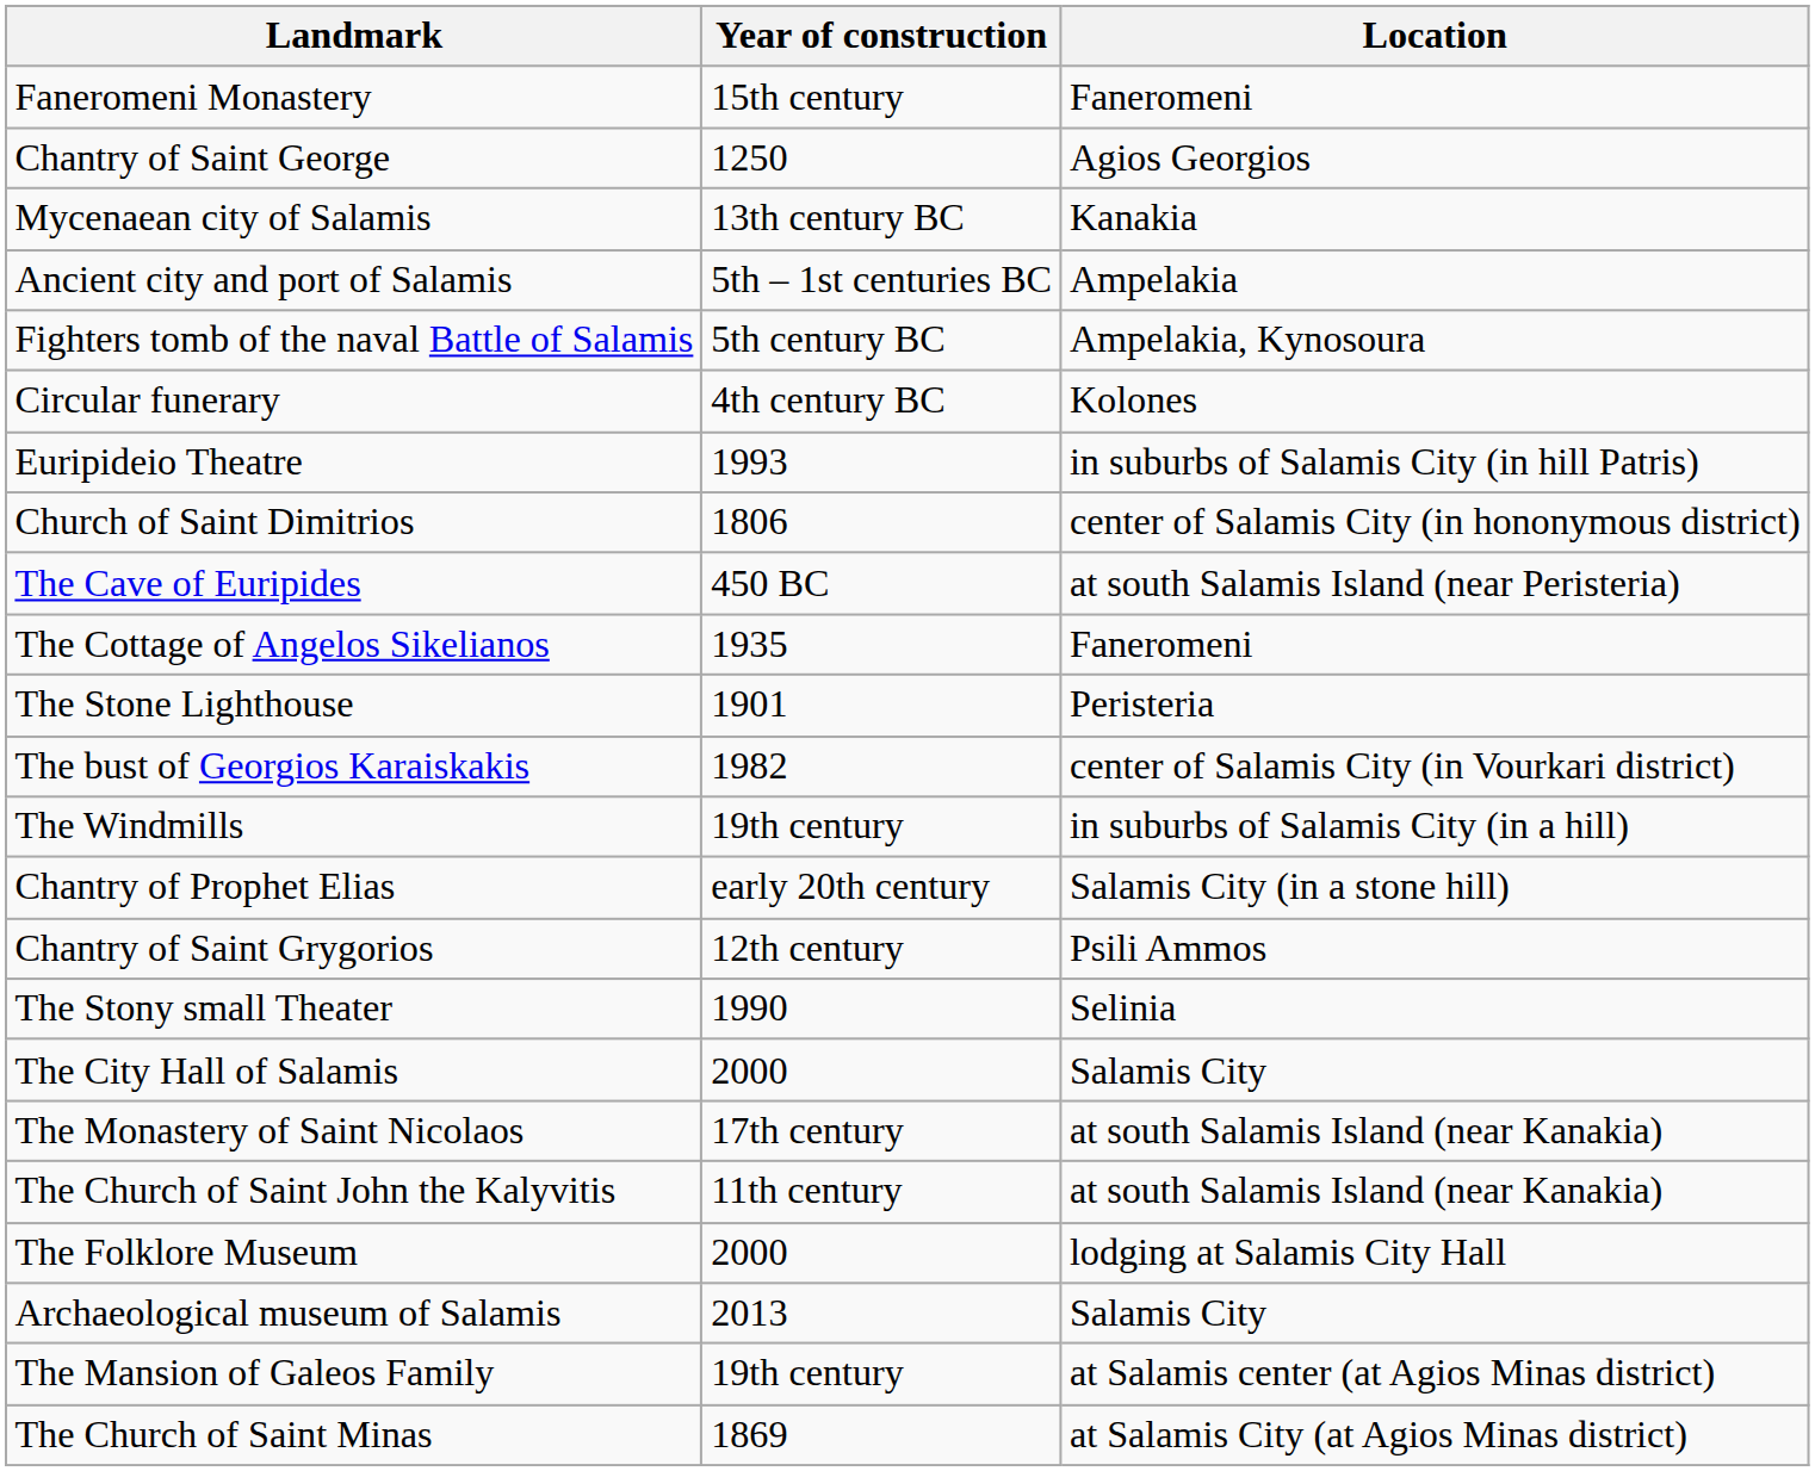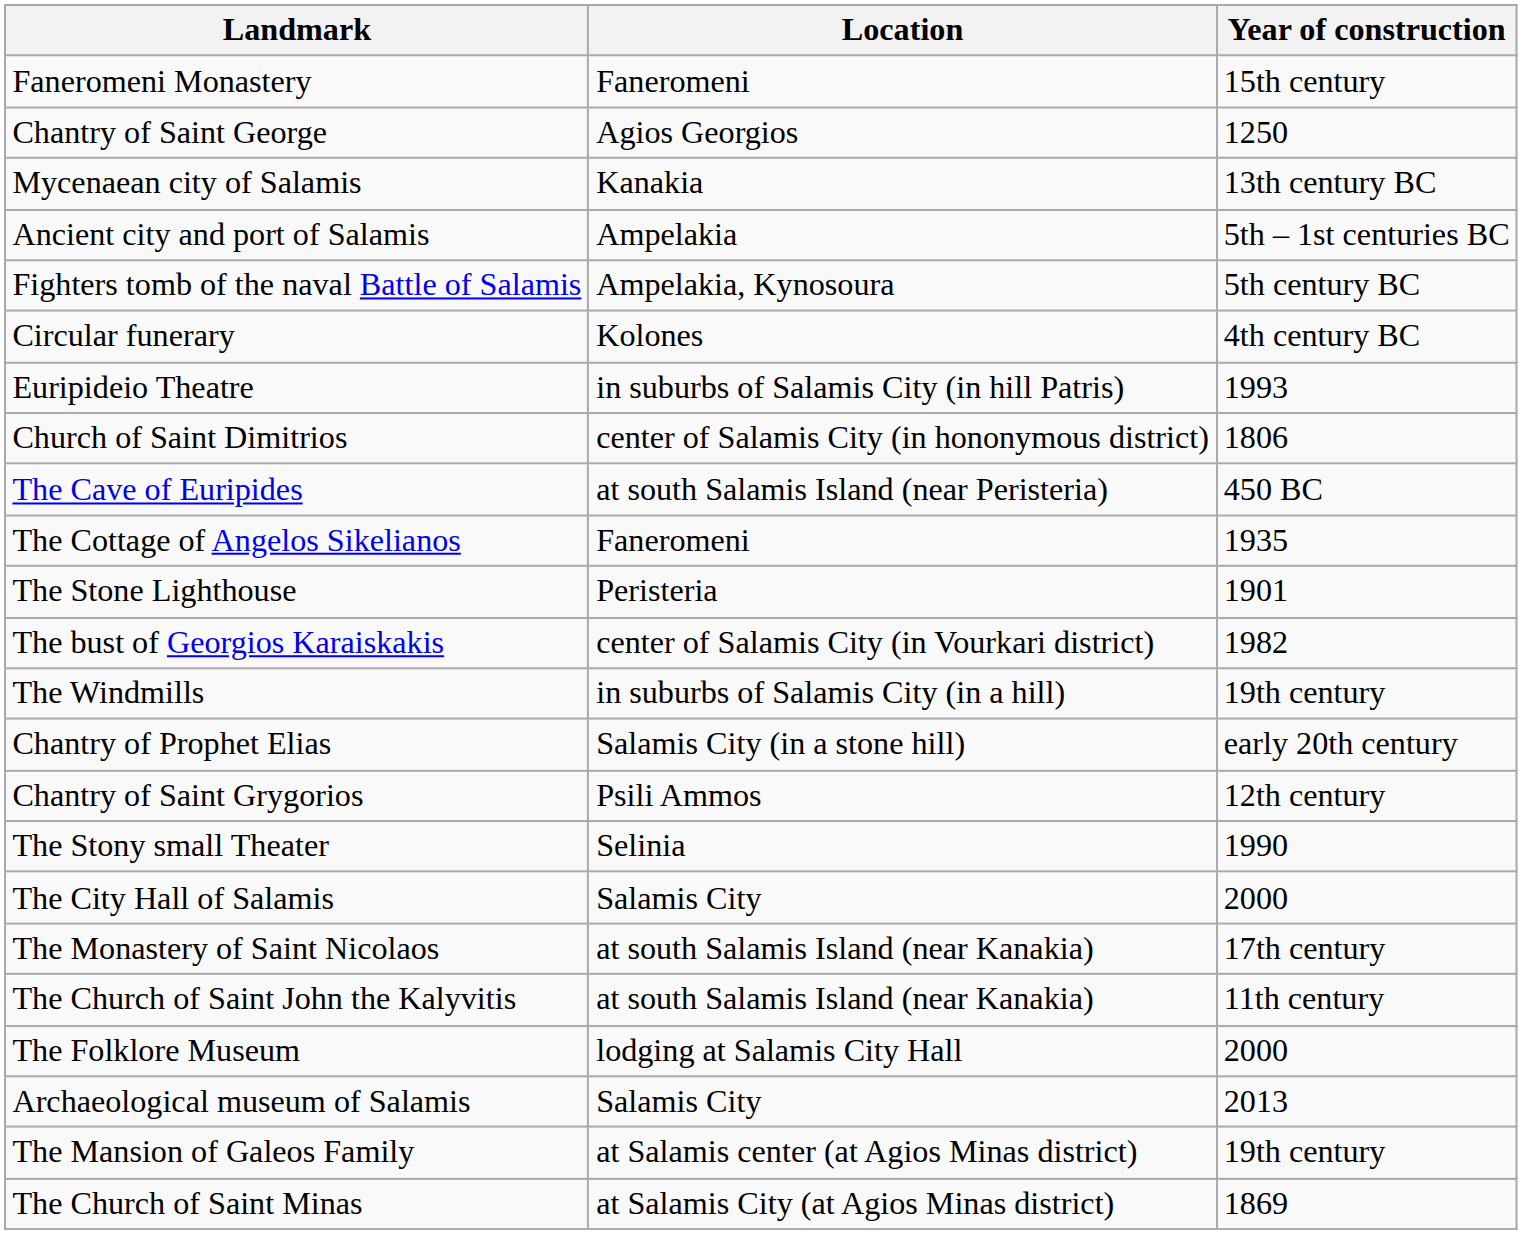 <table class="wikitable sortable">
 <tr>
 <th>Landmark</th>
+<th>Location</th>
 <th>Year of construction</th>
-<th>Location</th>
 </tr>
 <tr>
 <td>Faneromeni Monastery</td>
+<td>Faneromeni</td>
 <td>15th century</td>
-<td>Faneromeni</td>
 </tr>
 <tr>
 <td>Chantry of Saint George</td>
+<td>Agios Georgios</td>
 <td>1250</td>
-<td>Agios Georgios</td>
 </tr>
 <tr>
 <td>Mycenaean city of Salamis</td>
+<td>Kanakia</td>
 <td>13th century BC</td>
-<td>Kanakia</td>
 </tr>
 <tr>
 <td>Ancient city and port of Salamis</td>
+<td>Ampelakia</td>
 <td>5th – 1st centuries BC</td>
-<td>Ampelakia</td>
 </tr>
 <tr>
 <td>Fighters tomb of the naval <a href='#'>Battle of Salamis</a></td>
+<td>Ampelakia, Kynosoura</td>
 <td>5th century BC</td>
-<td>Ampelakia, Kynosoura</td>
 </tr>
 <tr>
 <td>Circular funerary</td>
+<td>Kolones</td>
 <td>4th century BC</td>
-<td>Kolones</td>
 </tr>
 <tr>
 <td>Euripideio Theatre</td>
+<td>in suburbs of Salamis City (in hill Patris)</td>
 <td>1993</td>
-<td>in suburbs of Salamis City (in hill Patris)</td>
 </tr>
 <tr>
 <td>Church of Saint Dimitrios</td>
+<td>center of Salamis City (in hononymous district)</td>
 <td>1806</td>
-<td>center of Salamis City (in hononymous district)</td>
 </tr>
 <tr>
 <td><a href='#'>The Cave of Euripides</a></td>
+<td>at south Salamis Island (near Peristeria)</td>
 <td>450 BC</td>
-<td>at south Salamis Island (near Peristeria)</td>
 </tr>
 <tr>
 <td>The Cottage of <a href='#'>Angelos Sikelianos</a></td>
+<td>Faneromeni</td>
 <td>1935</td>
-<td>Faneromeni</td>
 </tr>
 <tr>
 <td>The Stone Lighthouse</td>
+<td>Peristeria</td>
 <td>1901</td>
-<td>Peristeria</td>
 </tr>
 <tr>
 <td>The bust of <a href='#'>Georgios Karaiskakis</a></td>
+<td>center of Salamis City (in Vourkari district)</td>
 <td>1982</td>
-<td>center of Salamis City (in Vourkari district)</td>
 </tr>
 <tr>
 <td>The Windmills</td>
+<td>in suburbs of Salamis City (in a hill)</td>
 <td>19th century</td>
-<td>in suburbs of Salamis City (in a hill)</td>
 </tr>
 <tr>
 <td>Chantry of Prophet Elias</td>
+<td>Salamis City  (in a stone hill)</td>
 <td>early 20th century</td>
-<td>Salamis City  (in a stone hill)</td>
 </tr>
 <tr>
 <td>Chantry of Saint Grygorios</td>
+<td>Psili Ammos</td>
 <td>12th century</td>
-<td>Psili Ammos</td>
 </tr>
 <tr>
 <td>The Stony small Theater</td>
+<td>Selinia</td>
 <td>1990</td>
-<td>Selinia</td>
 </tr>
 <tr>
 <td>The City Hall of Salamis</td>
+<td>Salamis City</td>
 <td>2000</td>
-<td>Salamis City</td>
 </tr>
 <tr>
 <td>The Monastery of Saint Nicolaos</td>
+<td>at south Salamis Island (near Kanakia)</td>
 <td>17th century</td>
-<td>at south Salamis Island (near Kanakia)</td>
 </tr>
 <tr>
 <td>The Church of Saint John the Kalyvitis</td>
+<td>at south Salamis Island (near Kanakia)</td>
 <td>11th century</td>
-<td>at south Salamis Island (near Kanakia)</td>
 </tr>
 <tr>
 <td>The Folklore Museum</td>
+<td>lodging at Salamis City Hall</td>
 <td>2000</td>
-<td>lodging at Salamis City Hall</td>
 </tr>
 <tr>
 <td>Archaeological museum of Salamis</td>
+<td>Salamis City</td>
 <td>2013</td>
-<td>Salamis City</td>
 </tr>
 <tr>
 <td>The Mansion of Galeos Family</td>
+<td>at Salamis center (at Agios Minas district)</td>
 <td>19th century</td>
-<td>at Salamis center (at Agios Minas district)</td>
 </tr>
 <tr>
 <td>The Church of Saint Minas</td>
+<td>at Salamis City (at Agios Minas district)</td>
 <td>1869</td>
-<td>at Salamis City (at Agios Minas district)</td>
 </tr>
 </table>
